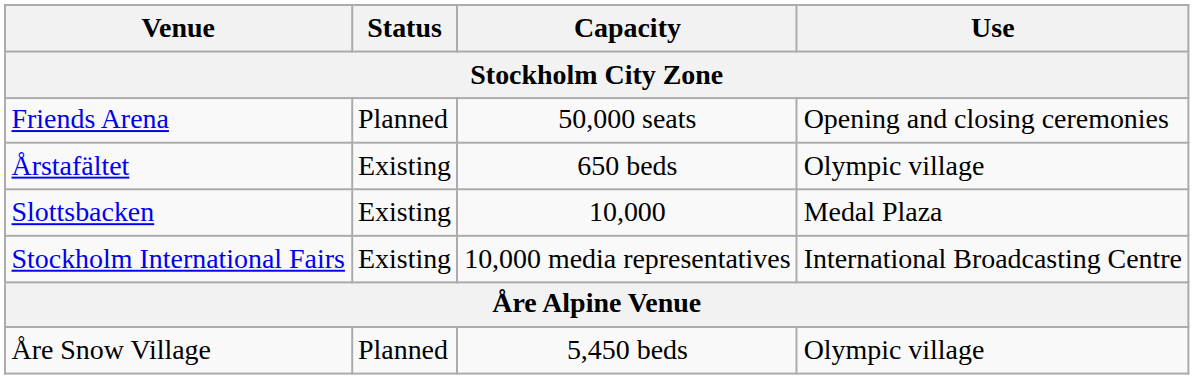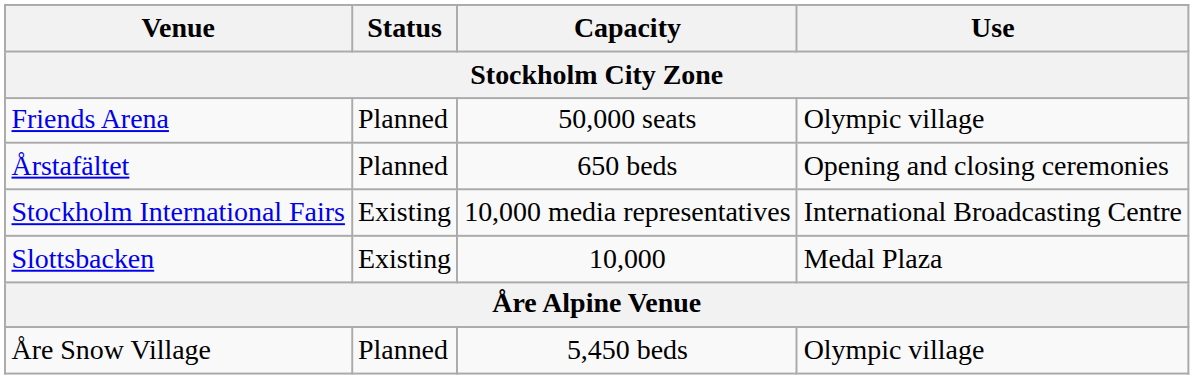 <table class="wikitable sortable" style="font-size:90%">
 <tr>
 <th>Venue</th>
 <th>Status</th>
 <th>Capacity</th>
 <th>Use</th>
 </tr>
 <tr>
 <th colspan=4>Stockholm City Zone</th>
 </tr>
 <tr>
 <td><a href='#'>Friends Arena</a></td>
 <td>Planned</td>
 <td align=center>50,000 seats</td>
+<td>Olympic village</td>
+</tr>
+<tr>
+<td><a href='#'>Årstafältet</a></td>
+<td>Planned</td>
+<td align=center>650 beds</td>
 <td>Opening and closing ceremonies</td>
 </tr>
 <tr>
-<td><a href='#'>Årstafältet</a></td>
+<td><a href='#'>Stockholm International Fairs</a></td>
 <td>Existing</td>
-<td align=center>650 beds</td>
-<td>Olympic village</td>
+<td align=center>10,000 media representatives</td>
+<td>International Broadcasting Centre</td>
 </tr>
 <tr>
 <td><a href='#'>Slottsbacken</a></td>
 <td>Existing</td>
 <td align=center>10,000</td>
 <td>Medal Plaza</td>
-</tr>
-<tr>
-<td><a href='#'>Stockholm International Fairs</a></td>
-<td>Existing</td>
-<td align=center>10,000 media representatives</td>
-<td>International Broadcasting Centre</td>
 </tr>
 <tr>
 <th colspan=4>Åre Alpine Venue</th>
 </tr>
 <tr>
 <td>Åre Snow Village</td>
 <td>Planned</td>
 <td align=center>5,450 beds</td>
 <td>Olympic village</td>
 </tr>
 </table>
